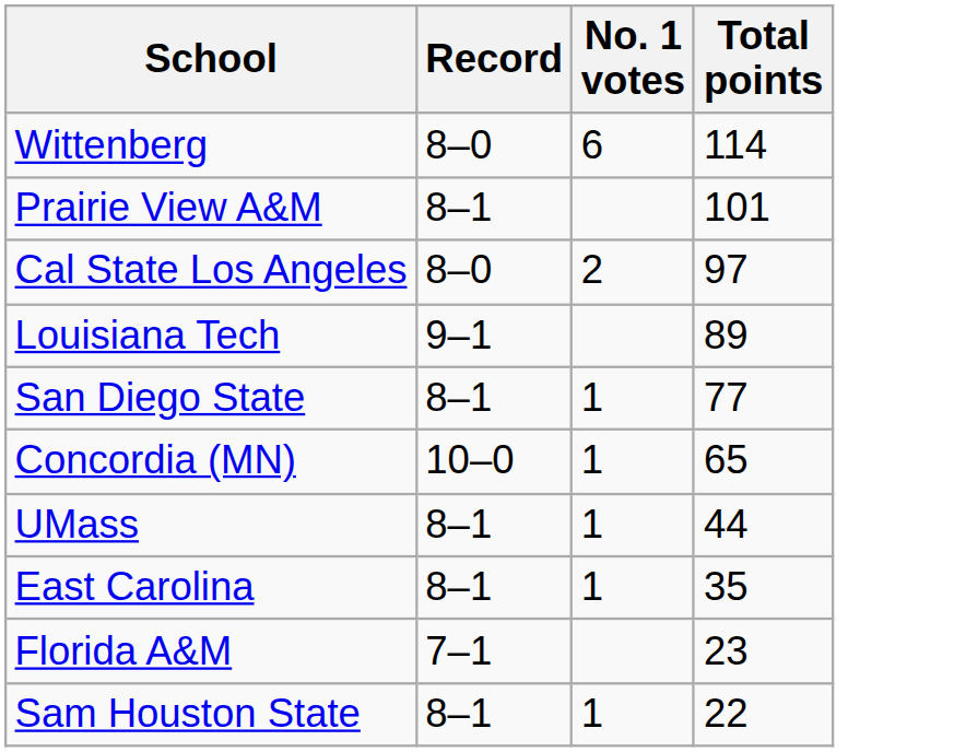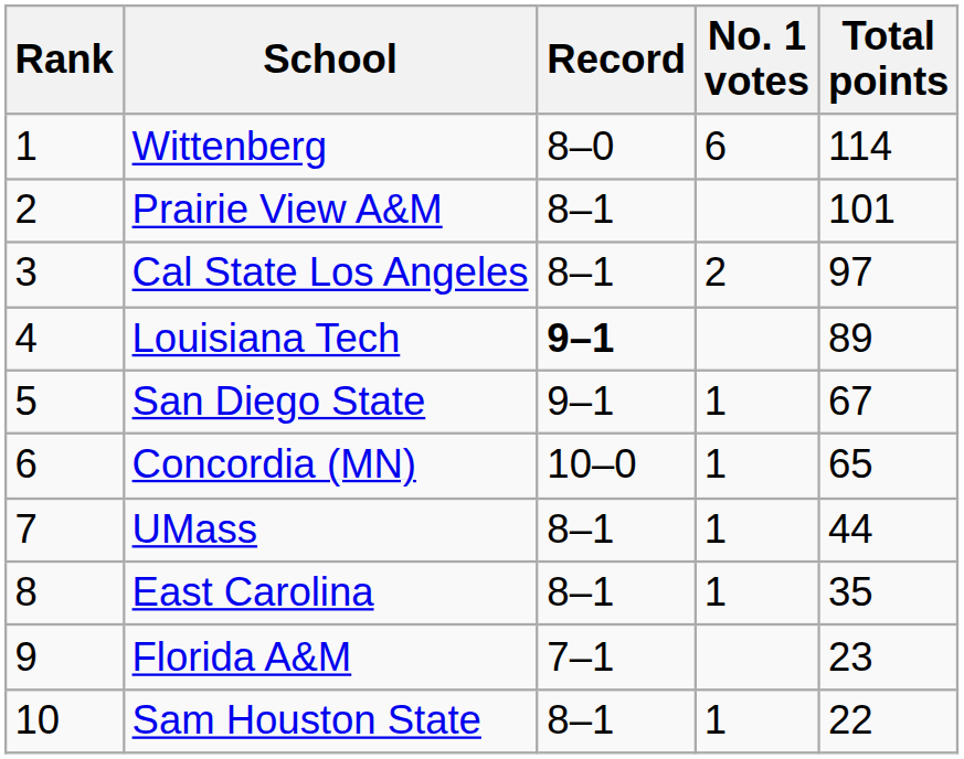 <table class="wikitable">
 <tr>
+<th>Rank</th>
 <th>School</th>
 <th>Record</th>
 <th>No. 1<br>votes</th>
 <th>Total<br>points</th>
 </tr>
 <tr>
+<td>1</td>
 <td><a href='#'>Wittenberg</a></td>
 <td>8–0</td>
 <td>6</td>
 <td>114</td>
 </tr>
 <tr>
+<td>2</td>
 <td><a href='#'>Prairie View A&M</a></td>
 <td>8–1</td>
 <td></td>
 <td>101</td>
 </tr>
 <tr>
+<td>3</td>
 <td><a href='#'>Cal State Los Angeles</a></td>
-<td>8–0</td>
+<td>8–1</td>
 <td>2</td>
 <td>97</td>
 </tr>
 <tr>
+<td>4</td>
 <td><a href='#'>Louisiana Tech</a></td>
-<td>9–1</td>
+<td><strong>9–1</strong></td>
 <td></td>
 <td>89</td>
 </tr>
 <tr>
+<td>5</td>
 <td><a href='#'>San Diego State</a></td>
-<td>8–1</td>
+<td>9–1</td>
 <td>1</td>
-<td>77</td>
+<td>67</td>
 </tr>
 <tr>
+<td>6</td>
 <td><a href='#'>Concordia (MN)</a></td>
 <td>10–0</td>
 <td>1</td>
 <td>65</td>
 </tr>
 <tr>
+<td>7</td>
 <td><a href='#'>UMass</a></td>
 <td>8–1</td>
 <td>1</td>
 <td>44</td>
 </tr>
 <tr>
+<td>8</td>
 <td><a href='#'>East Carolina</a></td>
 <td>8–1</td>
 <td>1</td>
 <td>35</td>
 </tr>
 <tr>
+<td>9</td>
 <td><a href='#'>Florida A&M</a></td>
 <td>7–1</td>
 <td></td>
 <td>23</td>
 </tr>
 <tr>
+<td>10</td>
 <td><a href='#'>Sam Houston State</a></td>
 <td>8–1</td>
 <td>1</td>
 <td>22</td>
 </tr>
 </table>
